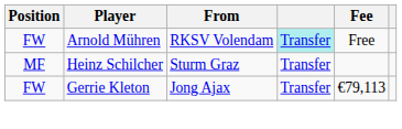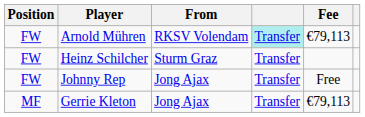 <table class="wikitable" style="text-align:center;">
 <tr>
 <th>Position</th>
 <th>Player</th>
 <th>From</th>
 <th></th>
 <th>Fee</th>
 <th></th>
 </tr>
 <tr>
 <td><a href='#'>FW</a></td>
 <td style="text-align:left"> <a href='#'>Arnold Mühren</a></td>
 <td style="text-align:left"> <a href='#'>RKSV Volendam</a></td>
 <td style="background: paleturquoise;"><a href='#'>Transfer</a></td>
-<td>Free</td>
+<td>€79,113</td>
 <td></td>
 </tr>
 <tr>
-<td><a href='#'>MF</a></td>
+<td><a href='#'>FW</a></td>
 <td style="text-align:left"> <a href='#'>Heinz Schilcher</a></td>
 <td style="text-align:left"> <a href='#'>Sturm Graz</a></td>
 <td><a href='#'>Transfer</a></td>
 <td></td>
 <td></td>
 </tr>
 <tr>
 <td><a href='#'>FW</a></td>
+<td style="text-align:left"> <a href='#'>Johnny Rep</a></td>
+<td style="text-align:left"> <a href='#'>Jong Ajax</a></td>
+<td><a href='#'>Transfer</a></td>
+<td>Free</td>
+<td></td>
+</tr>
+<tr>
+<td><a href='#'>MF</a></td>
 <td style="text-align:left"> <a href='#'>Gerrie Kleton</a></td>
 <td style="text-align:left"> <a href='#'>Jong Ajax</a></td>
 <td><a href='#'>Transfer</a></td>
 <td>€79,113</td>
 <td></td>
 </tr>
 </table>
